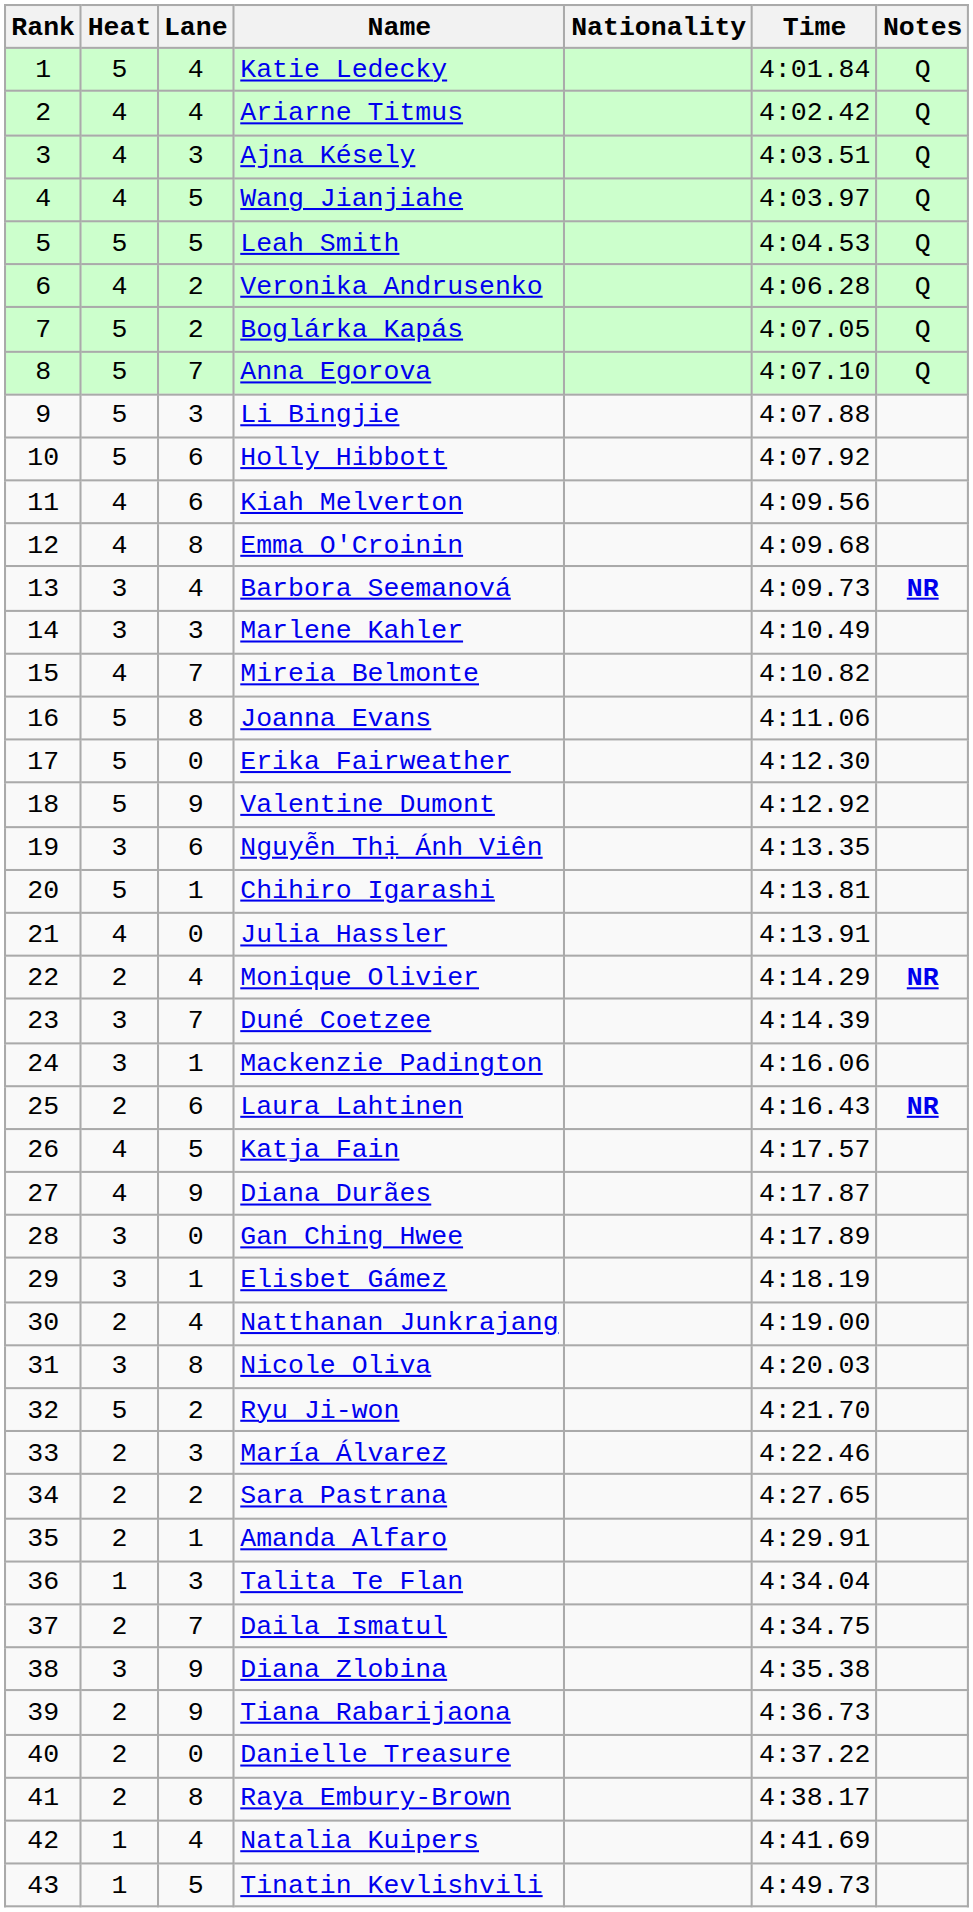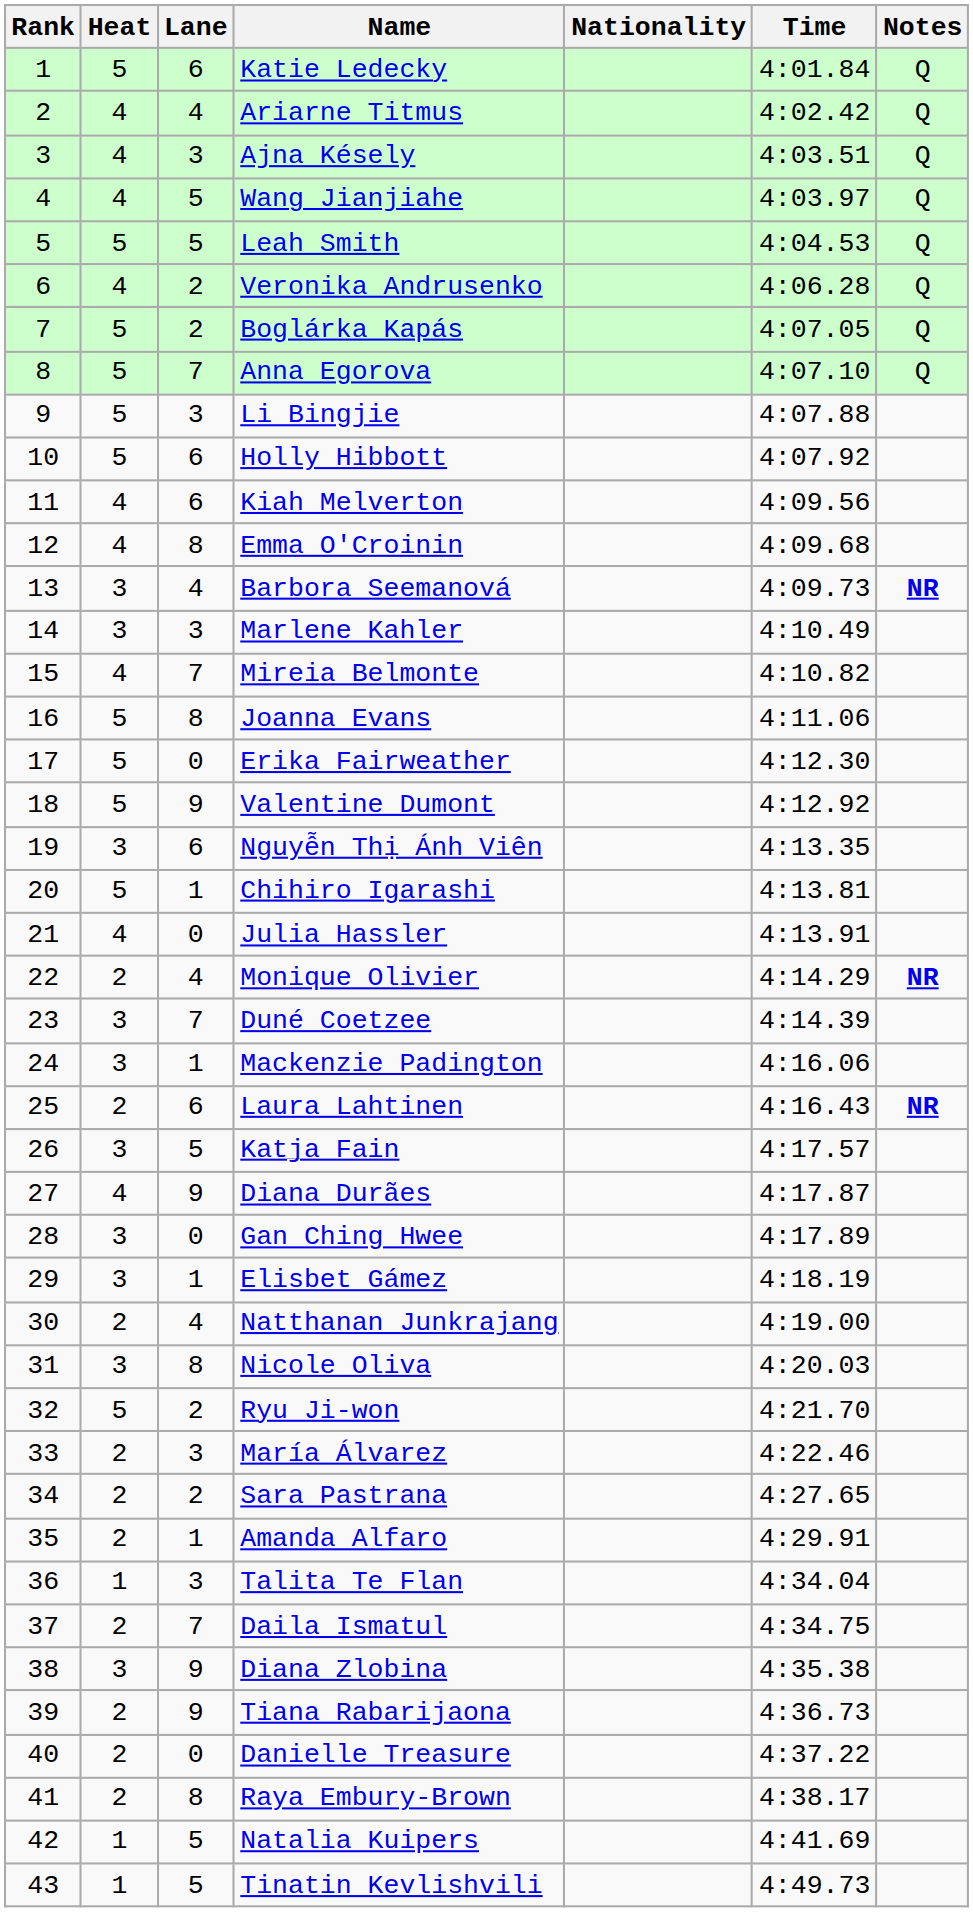 <table class="wikitable sortable" style="text-align:center">
 <tr>
 <th>Rank</th>
 <th>Heat</th>
 <th>Lane</th>
 <th>Name</th>
 <th>Nationality</th>
 <th>Time</th>
 <th>Notes</th>
 </tr>
 <tr bgcolor=ccffcc>
 <td>1</td>
 <td>5</td>
-<td>4</td>
+<td>6</td>
 <td align=left><a href='#'>Katie Ledecky</a></td>
 <td align=left></td>
 <td>4:01.84</td>
 <td>Q</td>
 </tr>
 <tr bgcolor=ccffcc>
 <td>2</td>
 <td>4</td>
 <td>4</td>
 <td align=left><a href='#'>Ariarne Titmus</a></td>
 <td align=left></td>
 <td>4:02.42</td>
 <td>Q</td>
 </tr>
 <tr bgcolor=ccffcc>
 <td>3</td>
 <td>4</td>
 <td>3</td>
 <td align=left><a href='#'>Ajna Késely</a></td>
 <td align=left></td>
 <td>4:03.51</td>
 <td>Q</td>
 </tr>
 <tr bgcolor=ccffcc>
 <td>4</td>
 <td>4</td>
 <td>5</td>
 <td align=left><a href='#'>Wang Jianjiahe</a></td>
 <td align=left></td>
 <td>4:03.97</td>
 <td>Q</td>
 </tr>
 <tr bgcolor=ccffcc>
 <td>5</td>
 <td>5</td>
 <td>5</td>
 <td align=left><a href='#'>Leah Smith</a></td>
 <td align=left></td>
 <td>4:04.53</td>
 <td>Q</td>
 </tr>
 <tr bgcolor=ccffcc>
 <td>6</td>
 <td>4</td>
 <td>2</td>
 <td align=left><a href='#'>Veronika Andrusenko</a></td>
 <td align=left></td>
 <td>4:06.28</td>
 <td>Q</td>
 </tr>
 <tr bgcolor=ccffcc>
 <td>7</td>
 <td>5</td>
 <td>2</td>
 <td align=left><a href='#'>Boglárka Kapás</a></td>
 <td align=left></td>
 <td>4:07.05</td>
 <td>Q</td>
 </tr>
 <tr bgcolor=ccffcc>
 <td>8</td>
 <td>5</td>
 <td>7</td>
 <td align=left><a href='#'>Anna Egorova</a></td>
 <td align=left></td>
 <td>4:07.10</td>
 <td>Q</td>
 </tr>
 <tr>
 <td>9</td>
 <td>5</td>
 <td>3</td>
 <td align=left><a href='#'>Li Bingjie</a></td>
 <td align=left></td>
 <td>4:07.88</td>
 <td></td>
 </tr>
 <tr>
 <td>10</td>
 <td>5</td>
 <td>6</td>
 <td align=left><a href='#'>Holly Hibbott</a></td>
 <td align=left></td>
 <td>4:07.92</td>
 <td></td>
 </tr>
 <tr>
 <td>11</td>
 <td>4</td>
 <td>6</td>
 <td align=left><a href='#'>Kiah Melverton</a></td>
 <td align=left></td>
 <td>4:09.56</td>
 <td></td>
 </tr>
 <tr>
 <td>12</td>
 <td>4</td>
 <td>8</td>
 <td align=left><a href='#'>Emma O'Croinin</a></td>
 <td align=left></td>
 <td>4:09.68</td>
 <td></td>
 </tr>
 <tr>
 <td>13</td>
 <td>3</td>
 <td>4</td>
 <td align=left><a href='#'>Barbora Seemanová</a></td>
 <td align=left></td>
 <td>4:09.73</td>
 <td><strong><a href='#'>NR</a></strong></td>
 </tr>
 <tr>
 <td>14</td>
 <td>3</td>
 <td>3</td>
 <td align=left><a href='#'>Marlene Kahler</a></td>
 <td align=left></td>
 <td>4:10.49</td>
 <td></td>
 </tr>
 <tr>
 <td>15</td>
 <td>4</td>
 <td>7</td>
 <td align=left><a href='#'>Mireia Belmonte</a></td>
 <td align=left></td>
 <td>4:10.82</td>
 <td></td>
 </tr>
 <tr>
 <td>16</td>
 <td>5</td>
 <td>8</td>
 <td align=left><a href='#'>Joanna Evans</a></td>
 <td align=left></td>
 <td>4:11.06</td>
 <td></td>
 </tr>
 <tr>
 <td>17</td>
 <td>5</td>
 <td>0</td>
 <td align=left><a href='#'>Erika Fairweather</a></td>
 <td align=left></td>
 <td>4:12.30</td>
 <td></td>
 </tr>
 <tr>
 <td>18</td>
 <td>5</td>
 <td>9</td>
 <td align=left><a href='#'>Valentine Dumont</a></td>
 <td align=left></td>
 <td>4:12.92</td>
 <td></td>
 </tr>
 <tr>
 <td>19</td>
 <td>3</td>
 <td>6</td>
 <td align=left><a href='#'>Nguyễn Thị Ánh Viên</a></td>
 <td align=left></td>
 <td>4:13.35</td>
 <td></td>
 </tr>
 <tr>
 <td>20</td>
 <td>5</td>
 <td>1</td>
 <td align=left><a href='#'>Chihiro Igarashi</a></td>
 <td align=left></td>
 <td>4:13.81</td>
 <td></td>
 </tr>
 <tr>
 <td>21</td>
 <td>4</td>
 <td>0</td>
 <td align=left><a href='#'>Julia Hassler</a></td>
 <td align=left></td>
 <td>4:13.91</td>
 <td></td>
 </tr>
 <tr>
 <td>22</td>
 <td>2</td>
 <td>4</td>
 <td align=left><a href='#'>Monique Olivier</a></td>
 <td align=left></td>
 <td>4:14.29</td>
 <td><strong><a href='#'>NR</a></strong></td>
 </tr>
 <tr>
 <td>23</td>
 <td>3</td>
 <td>7</td>
 <td align=left><a href='#'>Duné Coetzee</a></td>
 <td align=left></td>
 <td>4:14.39</td>
 <td></td>
 </tr>
 <tr>
 <td>24</td>
 <td>3</td>
 <td>1</td>
 <td align=left><a href='#'>Mackenzie Padington</a></td>
 <td align=left></td>
 <td>4:16.06</td>
 <td></td>
 </tr>
 <tr>
 <td>25</td>
 <td>2</td>
 <td>6</td>
 <td align=left><a href='#'>Laura Lahtinen</a></td>
 <td align=left></td>
 <td>4:16.43</td>
 <td><strong><a href='#'>NR</a></strong></td>
 </tr>
 <tr>
 <td>26</td>
-<td>4</td>
+<td>3</td>
 <td>5</td>
 <td align=left><a href='#'>Katja Fain</a></td>
 <td align=left></td>
 <td>4:17.57</td>
 <td></td>
 </tr>
 <tr>
 <td>27</td>
 <td>4</td>
 <td>9</td>
 <td align=left><a href='#'>Diana Durães</a></td>
 <td align=left></td>
 <td>4:17.87</td>
 <td></td>
 </tr>
 <tr>
 <td>28</td>
 <td>3</td>
 <td>0</td>
 <td align=left><a href='#'>Gan Ching Hwee</a></td>
 <td align=left></td>
 <td>4:17.89</td>
 <td></td>
 </tr>
 <tr>
 <td>29</td>
 <td>3</td>
 <td>1</td>
 <td align=left><a href='#'>Elisbet Gámez</a></td>
 <td align=left></td>
 <td>4:18.19</td>
 <td></td>
 </tr>
 <tr>
 <td>30</td>
 <td>2</td>
 <td>4</td>
 <td align=left><a href='#'>Natthanan Junkrajang</a></td>
 <td align=left></td>
 <td>4:19.00</td>
 <td></td>
 </tr>
 <tr>
 <td>31</td>
 <td>3</td>
 <td>8</td>
 <td align=left><a href='#'>Nicole Oliva</a></td>
 <td align=left></td>
 <td>4:20.03</td>
 <td></td>
 </tr>
 <tr>
 <td>32</td>
 <td>5</td>
 <td>2</td>
 <td align=left><a href='#'>Ryu Ji-won</a></td>
 <td align=left></td>
 <td>4:21.70</td>
 <td></td>
 </tr>
 <tr>
 <td>33</td>
 <td>2</td>
 <td>3</td>
 <td align=left><a href='#'>María Álvarez</a></td>
 <td align=left></td>
 <td>4:22.46</td>
 <td></td>
 </tr>
 <tr>
 <td>34</td>
 <td>2</td>
 <td>2</td>
 <td align=left><a href='#'>Sara Pastrana</a></td>
 <td align=left></td>
 <td>4:27.65</td>
 <td></td>
 </tr>
 <tr>
 <td>35</td>
 <td>2</td>
 <td>1</td>
 <td align=left><a href='#'>Amanda Alfaro</a></td>
 <td align=left></td>
 <td>4:29.91</td>
 <td></td>
 </tr>
 <tr>
 <td>36</td>
 <td>1</td>
 <td>3</td>
 <td align=left><a href='#'>Talita Te Flan</a></td>
 <td align=left></td>
 <td>4:34.04</td>
 <td></td>
 </tr>
 <tr>
 <td>37</td>
 <td>2</td>
 <td>7</td>
 <td align=left><a href='#'>Daila Ismatul</a></td>
 <td align=left></td>
 <td>4:34.75</td>
 <td></td>
 </tr>
 <tr>
 <td>38</td>
 <td>3</td>
 <td>9</td>
 <td align=left><a href='#'>Diana Zlobina</a></td>
 <td align=left></td>
 <td>4:35.38</td>
 <td></td>
 </tr>
 <tr>
 <td>39</td>
 <td>2</td>
 <td>9</td>
 <td align=left><a href='#'>Tiana Rabarijaona</a></td>
 <td align=left></td>
 <td>4:36.73</td>
 <td></td>
 </tr>
 <tr>
 <td>40</td>
 <td>2</td>
 <td>0</td>
 <td align=left><a href='#'>Danielle Treasure</a></td>
 <td align=left></td>
 <td>4:37.22</td>
 <td></td>
 </tr>
 <tr>
 <td>41</td>
 <td>2</td>
 <td>8</td>
 <td align=left><a href='#'>Raya Embury-Brown</a></td>
 <td align=left></td>
 <td>4:38.17</td>
 <td></td>
 </tr>
 <tr>
 <td>42</td>
 <td>1</td>
-<td>4</td>
+<td>5</td>
 <td align=left><a href='#'>Natalia Kuipers</a></td>
 <td align=left></td>
 <td>4:41.69</td>
 <td></td>
 </tr>
 <tr>
 <td>43</td>
 <td>1</td>
 <td>5</td>
 <td align=left><a href='#'>Tinatin Kevlishvili</a></td>
 <td align=left></td>
 <td>4:49.73</td>
 <td></td>
 </tr>
 </table>
